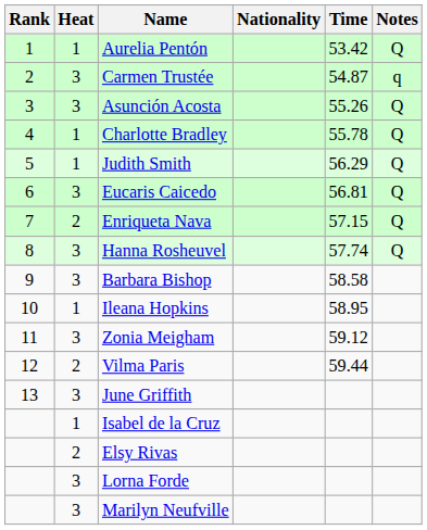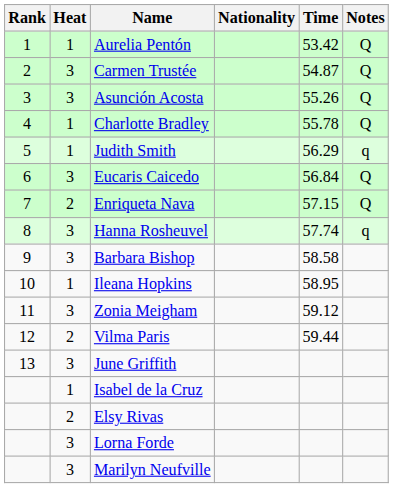 <table class="wikitable sortable" style="text-align:center; font-size:95%">
 <tr>
 <th>Rank</th>
 <th>Heat</th>
 <th>Name</th>
 <th>Nationality</th>
 <th>Time</th>
 <th>Notes</th>
 </tr>
 <tr bgcolor=ccffcc>
 <td>1</td>
 <td>1</td>
 <td align=left><a href='#'>Aurelia Pentón</a></td>
 <td align=left></td>
 <td>53.42</td>
 <td>Q</td>
 </tr>
 <tr bgcolor=ccffcc>
 <td>2</td>
 <td>3</td>
 <td align=left><a href='#'>Carmen Trustée</a></td>
 <td align=left></td>
 <td>54.87</td>
-<td>q</td>
+<td>Q</td>
 </tr>
 <tr bgcolor=ccffcc>
 <td>3</td>
 <td>3</td>
 <td align=left><a href='#'>Asunción Acosta</a></td>
 <td align=left></td>
 <td>55.26</td>
 <td>Q</td>
 </tr>
 <tr bgcolor=ccffcc>
 <td>4</td>
 <td>1</td>
 <td align=left><a href='#'>Charlotte Bradley</a></td>
 <td align=left></td>
 <td>55.78</td>
 <td>Q</td>
 </tr>
 <tr bgcolor=ddffdd>
 <td>5</td>
 <td>1</td>
 <td align=left><a href='#'>Judith Smith</a></td>
 <td align=left></td>
 <td>56.29</td>
-<td>Q</td>
+<td>q</td>
 </tr>
 <tr bgcolor=ccffcc>
 <td>6</td>
 <td>3</td>
 <td align=left><a href='#'>Eucaris Caicedo</a></td>
 <td align=left></td>
-<td>56.81</td>
+<td>56.84</td>
 <td>Q</td>
 </tr>
 <tr bgcolor=ccffcc>
 <td>7</td>
 <td>2</td>
 <td align=left><a href='#'>Enriqueta Nava</a></td>
 <td align=left></td>
 <td>57.15</td>
 <td>Q</td>
 </tr>
 <tr bgcolor=ddffdd>
 <td>8</td>
 <td>3</td>
 <td align=left><a href='#'>Hanna Rosheuvel</a></td>
 <td align=left></td>
 <td>57.74</td>
-<td>Q</td>
+<td>q</td>
 </tr>
 <tr>
 <td>9</td>
 <td>3</td>
 <td align=left><a href='#'>Barbara Bishop</a></td>
 <td align=left></td>
 <td>58.58</td>
 <td></td>
 </tr>
 <tr>
 <td>10</td>
 <td>1</td>
 <td align=left><a href='#'>Ileana Hopkins</a></td>
 <td align=left></td>
 <td>58.95</td>
 <td></td>
 </tr>
 <tr>
 <td>11</td>
 <td>3</td>
 <td align=left><a href='#'>Zonia Meigham</a></td>
 <td align=left></td>
 <td>59.12</td>
 <td></td>
 </tr>
 <tr>
 <td>12</td>
 <td>2</td>
 <td align=left><a href='#'>Vilma Paris</a></td>
 <td align=left></td>
 <td>59.44</td>
 <td></td>
 </tr>
 <tr>
 <td>13</td>
 <td>3</td>
 <td align=left><a href='#'>June Griffith</a></td>
 <td align=left></td>
 <td></td>
 <td></td>
 </tr>
 <tr>
 <td></td>
 <td>1</td>
 <td align=left><a href='#'>Isabel de la Cruz</a></td>
 <td align=left></td>
 <td></td>
 <td></td>
 </tr>
 <tr>
 <td></td>
 <td>2</td>
 <td align=left><a href='#'>Elsy Rivas</a></td>
 <td align=left></td>
 <td></td>
 <td></td>
 </tr>
 <tr>
 <td></td>
 <td>3</td>
 <td align=left><a href='#'>Lorna Forde</a></td>
 <td align=left></td>
 <td></td>
 <td></td>
 </tr>
 <tr>
 <td></td>
 <td>3</td>
 <td align=left><a href='#'>Marilyn Neufville</a></td>
 <td align=left></td>
 <td></td>
 <td></td>
 </tr>
 </table>
